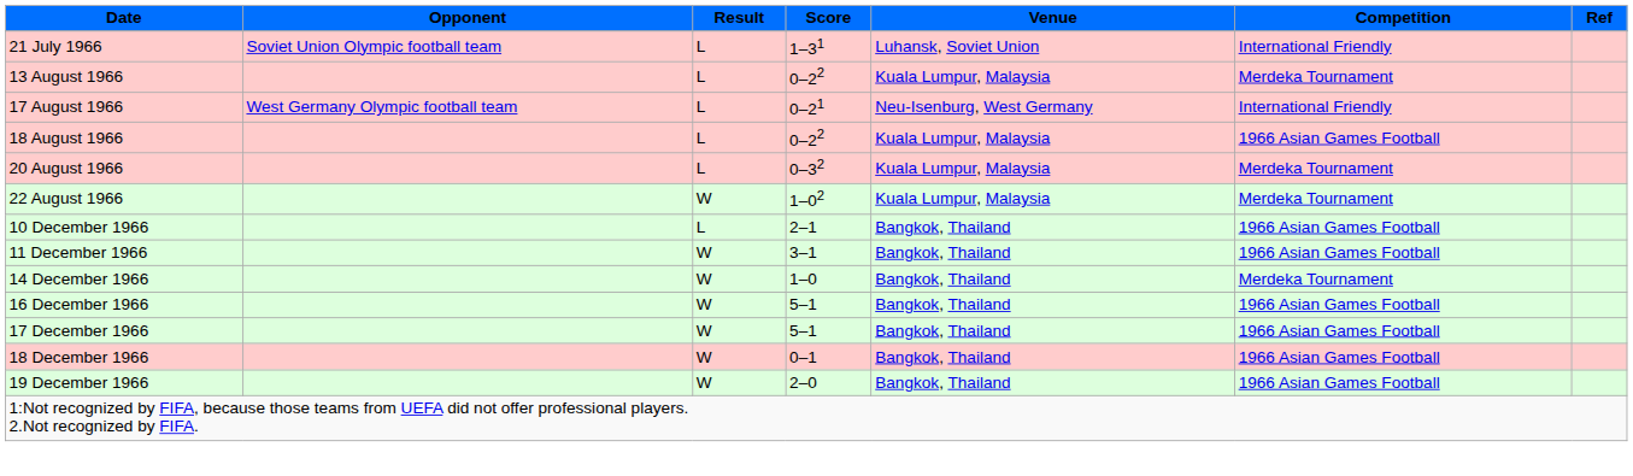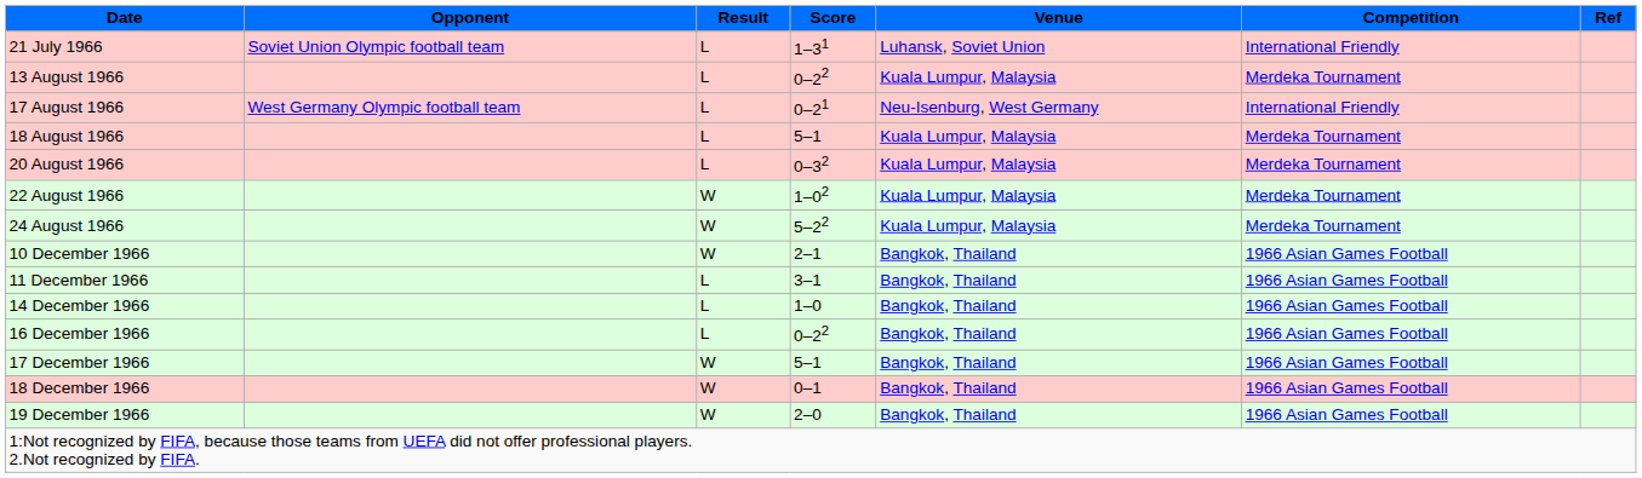 <table width=100% class="wikitable">
 <tr>
 <th style="background:#0070FF;"><span>Date</span></th>
 <th style="background:#0070FF;"><span>Opponent</span></th>
 <th style="background:#0070FF;"><span>Result</span></th>
 <th style="background:#0070FF;"><span>Score</span></th>
 <th style="background:#0070FF;"><span>Venue</span></th>
 <th style="background:#0070FF;"><span>Competition</span></th>
 <th style="background:#0070FF;"><span>Ref</span></th>
 </tr>
 <tr>
 </tr>
 <tr style="background:#fcc;">
 <td>21 July 1966</td>
 <td> <a href='#'>Soviet Union Olympic football team</a></td>
 <td>L</td>
 <td>1–3<sup>1</sup></td>
 <td> <a href='#'>Luhansk</a>, <a href='#'>Soviet Union</a></td>
 <td><a href='#'>International Friendly</a></td>
 <td></td>
 </tr>
 <tr style="background:#fcc;">
 <td>13 August 1966</td>
 <td></td>
 <td>L</td>
 <td>0–2<sup>2</sup></td>
 <td> <a href='#'>Kuala Lumpur</a>, <a href='#'>Malaysia</a></td>
 <td><a href='#'>Merdeka Tournament</a></td>
 <td></td>
 </tr>
 <tr style="background:#fcc;">
 <td>17 August 1966</td>
 <td> <a href='#'>West Germany Olympic football team</a></td>
 <td>L</td>
 <td>0–2<sup>1</sup></td>
 <td> <a href='#'>Neu-Isenburg</a>, <a href='#'>West Germany</a></td>
 <td><a href='#'>International Friendly</a></td>
 <td></td>
 </tr>
 <tr style="background:#fcc;">
 <td>18 August 1966</td>
 <td></td>
 <td>L</td>
-<td>0–2<sup>2</sup></td>
+<td>5–1</td>
 <td> <a href='#'>Kuala Lumpur</a>, <a href='#'>Malaysia</a></td>
-<td><a href='#'>1966 Asian Games Football</a></td>
+<td><a href='#'>Merdeka Tournament</a></td>
 <td></td>
 </tr>
 <tr style="background:#fcc;">
 <td>20 August 1966</td>
 <td></td>
 <td>L</td>
 <td>0–3<sup>2</sup></td>
 <td> <a href='#'>Kuala Lumpur</a>, <a href='#'>Malaysia</a></td>
 <td><a href='#'>Merdeka Tournament</a></td>
 <td></td>
 </tr>
 <tr style="background:#dfd;">
 <td>22 August 1966</td>
 <td></td>
 <td>W</td>
 <td>1–0<sup>2</sup></td>
 <td> <a href='#'>Kuala Lumpur</a>, <a href='#'>Malaysia</a></td>
 <td><a href='#'>Merdeka Tournament</a></td>
 <td></td>
 </tr>
 <tr style="background:#dfd;">
+<td>24 August 1966</td>
+<td></td>
+<td>W</td>
+<td>5–2<sup>2</sup></td>
+<td> <a href='#'>Kuala Lumpur</a>, <a href='#'>Malaysia</a></td>
+<td><a href='#'>Merdeka Tournament</a></td>
+<td></td>
+</tr>
+<tr style="background:#dfd;">
 <td>10 December 1966</td>
 <td></td>
-<td>L</td>
+<td>W</td>
 <td>2–1</td>
 <td> <a href='#'>Bangkok</a>, <a href='#'>Thailand</a></td>
 <td><a href='#'>1966 Asian Games Football</a></td>
 <td></td>
 </tr>
 <tr style="background:#dfd;">
 <td>11 December 1966</td>
 <td></td>
-<td>W</td>
+<td>L</td>
 <td>3–1</td>
 <td> <a href='#'>Bangkok</a>, <a href='#'>Thailand</a></td>
 <td><a href='#'>1966 Asian Games Football</a></td>
 <td></td>
 </tr>
 <tr style="background:#dfd;">
 <td>14 December 1966</td>
 <td></td>
-<td>W</td>
+<td>L</td>
 <td>1–0</td>
 <td> <a href='#'>Bangkok</a>, <a href='#'>Thailand</a></td>
-<td><a href='#'>Merdeka Tournament</a></td>
+<td><a href='#'>1966 Asian Games Football</a></td>
 <td></td>
 </tr>
 <tr style="background:#dfd;">
 <td>16 December 1966</td>
 <td></td>
-<td>W</td>
-<td>5–1</td>
+<td>L</td>
+<td>0–2<sup>2</sup></td>
 <td> <a href='#'>Bangkok</a>, <a href='#'>Thailand</a></td>
 <td><a href='#'>1966 Asian Games Football</a></td>
 <td></td>
 </tr>
 <tr style="background:#dfd;">
 <td>17 December 1966</td>
 <td></td>
 <td>W</td>
 <td>5–1</td>
 <td> <a href='#'>Bangkok</a>, <a href='#'>Thailand</a></td>
 <td><a href='#'>1966 Asian Games Football</a></td>
 <td></td>
 </tr>
 <tr style="background:#fcc;">
 <td>18 December 1966</td>
 <td></td>
 <td>W</td>
 <td>0–1</td>
 <td> <a href='#'>Bangkok</a>, <a href='#'>Thailand</a></td>
 <td><a href='#'>1966 Asian Games Football</a></td>
 <td></td>
 </tr>
 <tr style="background:#dfd;">
 <td>19 December 1966</td>
 <td></td>
 <td>W</td>
 <td>2–0</td>
 <td> <a href='#'>Bangkok</a>, <a href='#'>Thailand</a></td>
 <td><a href='#'>1966 Asian Games Football</a></td>
 <td></td>
 </tr>
 <tr>
 <td colspan=7 align=left>1:Not recognized by <a href='#'>FIFA</a>, because those teams from <a href='#'>UEFA</a> did not offer professional players.<br>2.Not recognized by <a href='#'>FIFA</a>.</td>
 </tr>
 </table>
